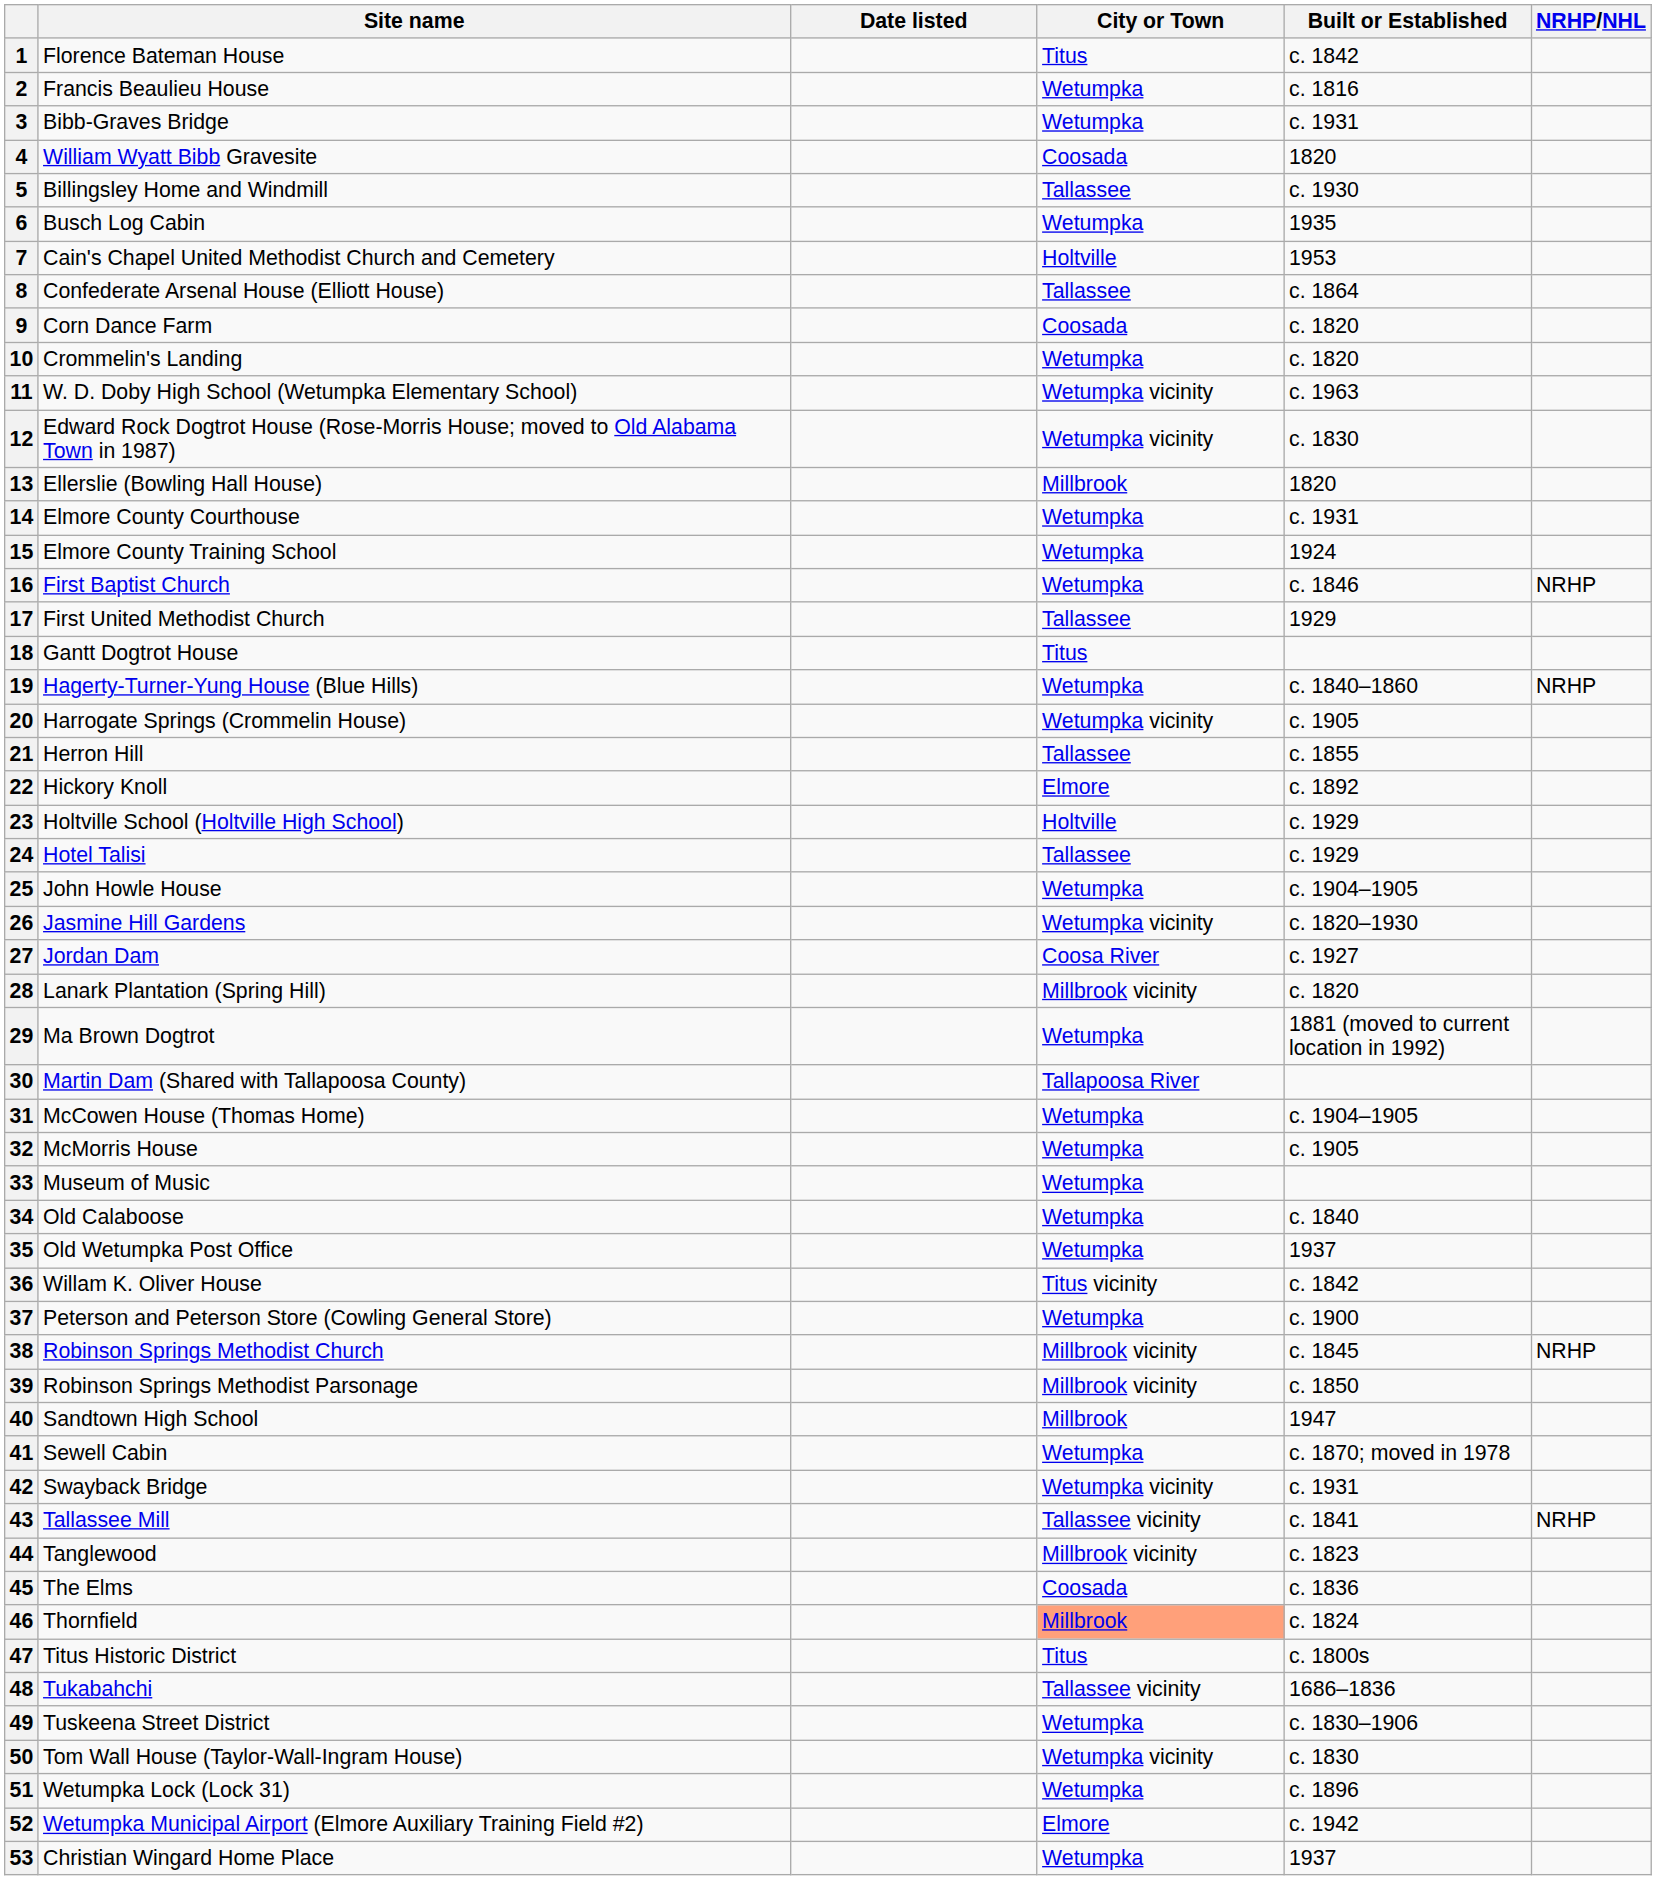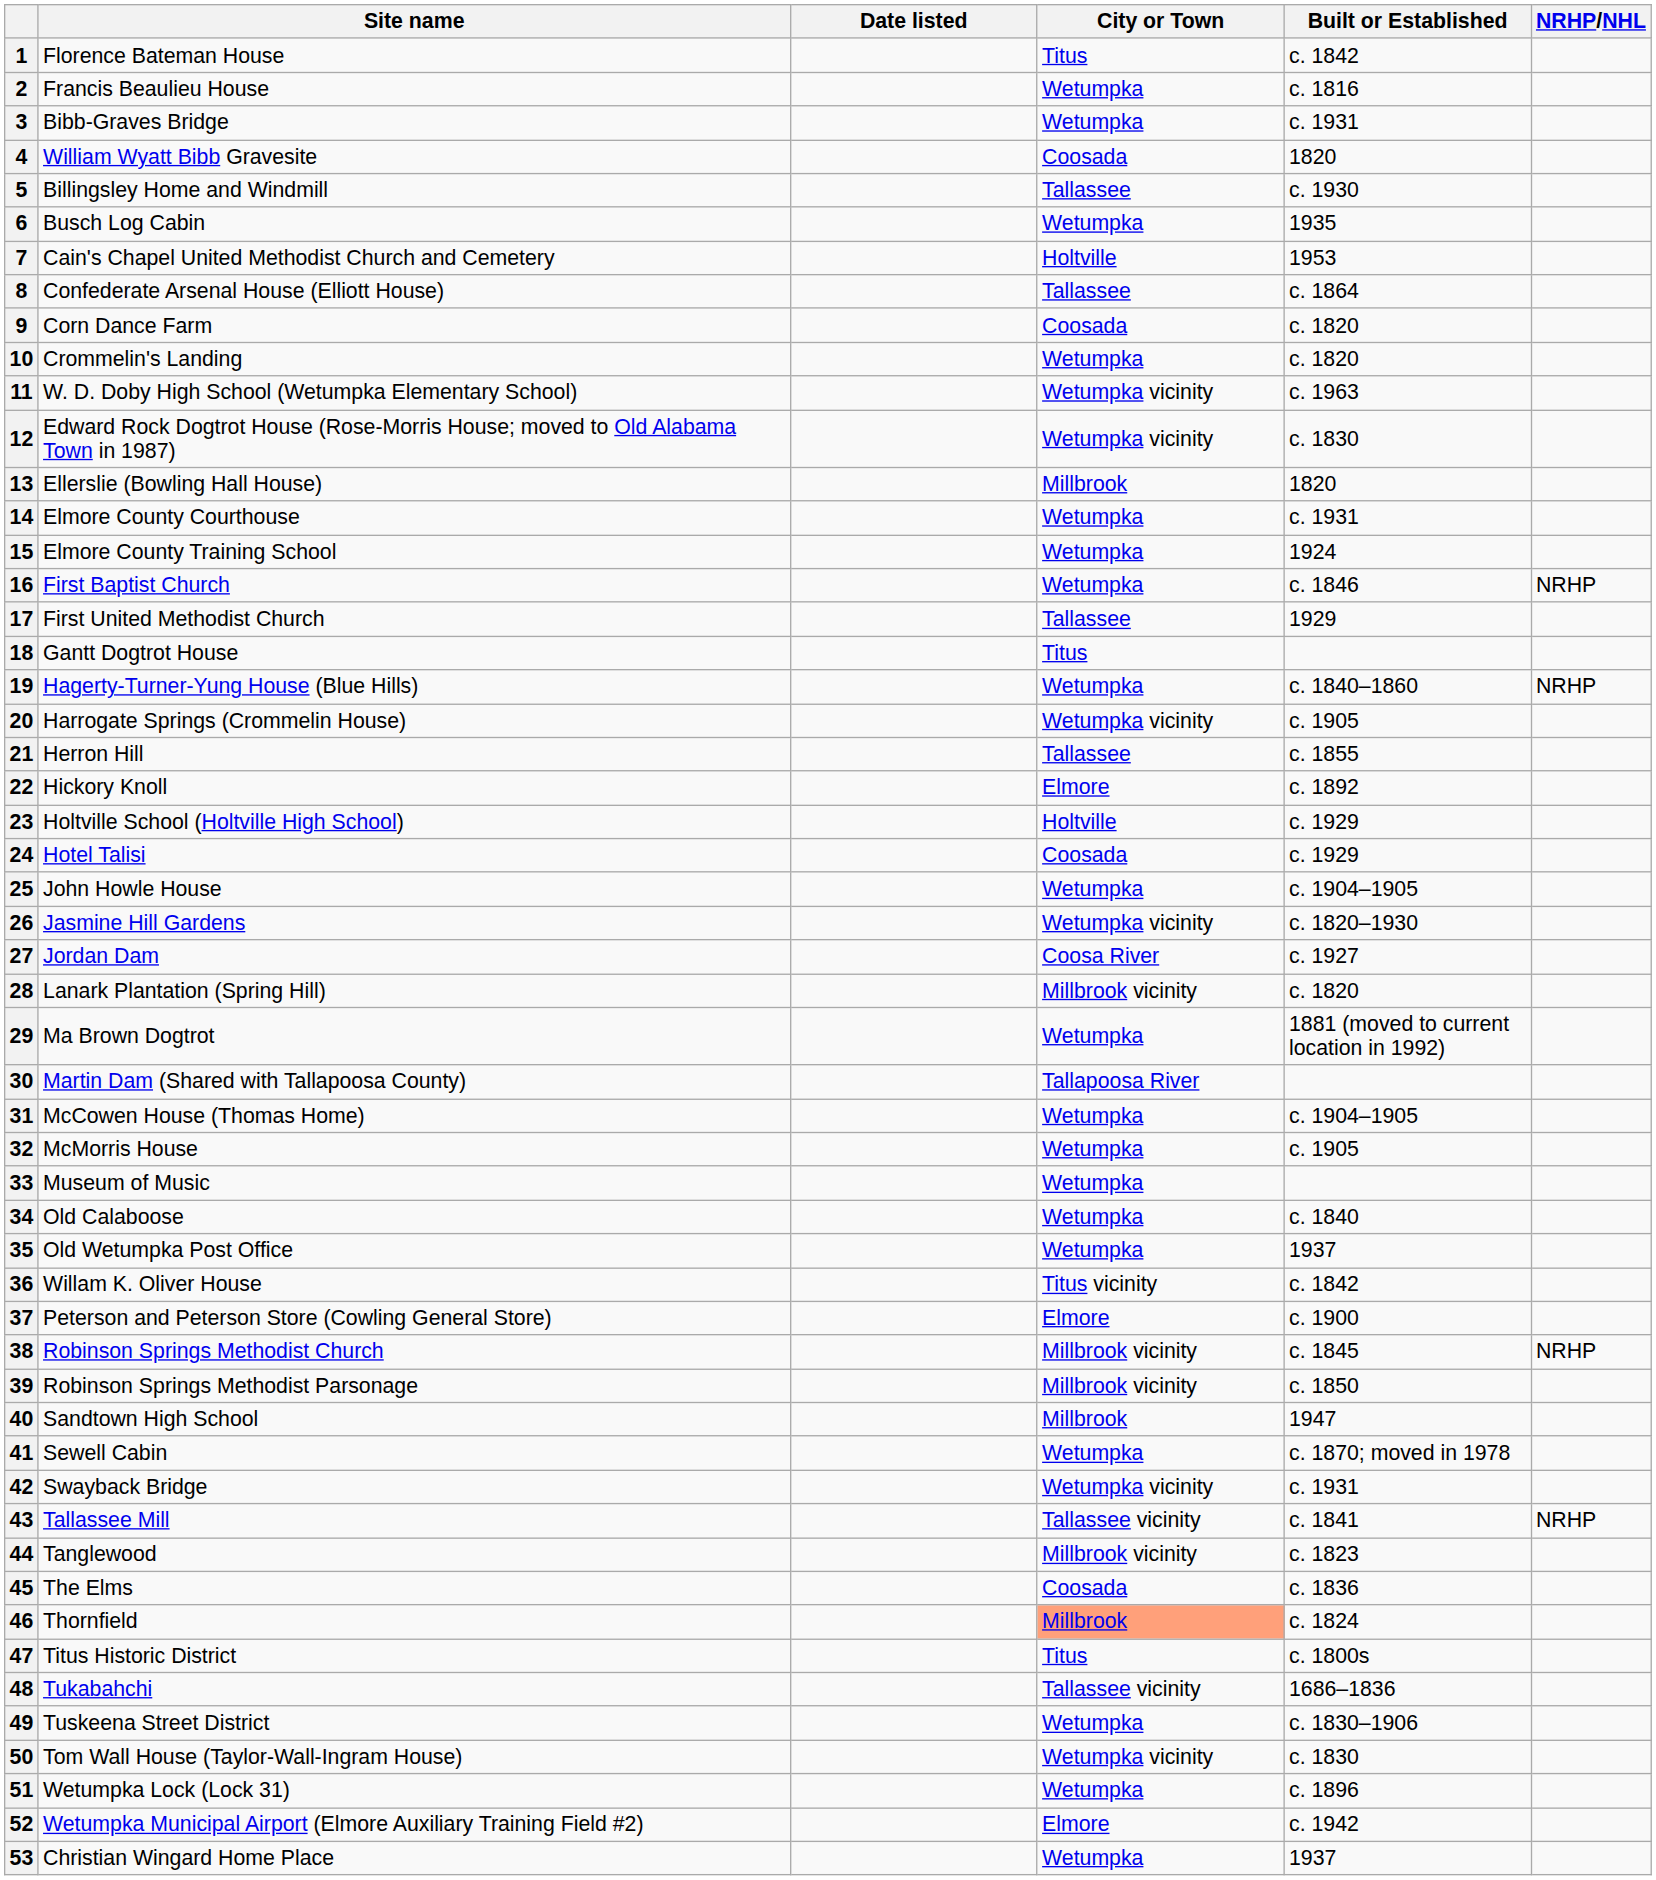 <table class="wikitable" style="width:98%">
 <tr>
 <th width = 2%  ></th>
 <th><strong>Site name</strong></th>
 <th width = 15% ><strong>Date listed</strong></th>
 <th width = 15% ><strong>City or Town</strong></th>
 <th width = 15% ><strong>Built or Established</strong></th>
 <th width = 5%  ><strong><a href='#'>NRHP</a>/<a href='#'>NHL</a></strong></th>
 </tr>
 <tr ->
 <th>1</th>
 <td>Florence Bateman House</td>
 <td></td>
 <td><a href='#'>Titus</a></td>
 <td>c. 1842</td>
 <td></td>
 </tr>
 <tr ->
 <th>2</th>
 <td>Francis Beaulieu House</td>
 <td></td>
 <td><a href='#'>Wetumpka</a></td>
 <td>c. 1816</td>
 <td></td>
 </tr>
 <tr ->
 <th>3</th>
 <td>Bibb-Graves Bridge</td>
 <td></td>
 <td><a href='#'>Wetumpka</a></td>
 <td>c. 1931</td>
 <td></td>
 </tr>
 <tr ->
 <th>4</th>
 <td><a href='#'>William Wyatt Bibb</a> Gravesite</td>
 <td></td>
 <td><a href='#'>Coosada</a></td>
 <td>1820</td>
 <td></td>
 </tr>
 <tr ->
 <th>5</th>
 <td>Billingsley Home and Windmill</td>
 <td></td>
 <td><a href='#'>Tallassee</a></td>
 <td>c. 1930</td>
 <td></td>
 </tr>
 <tr ->
 <th>6</th>
 <td>Busch Log Cabin</td>
 <td></td>
 <td><a href='#'>Wetumpka</a></td>
 <td>1935</td>
 <td></td>
 </tr>
 <tr ->
 <th>7</th>
 <td>Cain's Chapel United Methodist Church and Cemetery</td>
 <td></td>
 <td><a href='#'>Holtville</a></td>
 <td>1953</td>
 <td></td>
 </tr>
 <tr ->
 <th>8</th>
 <td>Confederate Arsenal House (Elliott House)</td>
 <td></td>
 <td><a href='#'>Tallassee</a></td>
 <td>c. 1864</td>
 <td></td>
 </tr>
 <tr ->
 <th>9</th>
 <td>Corn Dance Farm</td>
 <td></td>
 <td><a href='#'>Coosada</a></td>
 <td>c. 1820</td>
 <td></td>
 </tr>
 <tr ->
 <th>10</th>
 <td>Crommelin's Landing</td>
 <td></td>
 <td><a href='#'>Wetumpka</a></td>
 <td>c. 1820</td>
 <td></td>
 </tr>
 <tr ->
 <th>11</th>
 <td>W. D. Doby High School (Wetumpka Elementary School)</td>
 <td></td>
 <td><a href='#'>Wetumpka</a> vicinity</td>
 <td>c. 1963</td>
 <td></td>
 </tr>
 <tr ->
 <th>12</th>
 <td>Edward Rock Dogtrot House (Rose-Morris House; moved to <a href='#'>Old Alabama Town</a> in 1987)</td>
 <td></td>
 <td><a href='#'>Wetumpka</a> vicinity</td>
 <td>c. 1830</td>
 <td></td>
 </tr>
 <tr ->
 <th>13</th>
 <td>Ellerslie (Bowling Hall House)</td>
 <td></td>
 <td><a href='#'>Millbrook</a></td>
 <td>1820</td>
 <td></td>
 </tr>
 <tr ->
 <th>14</th>
 <td>Elmore County Courthouse</td>
 <td></td>
 <td><a href='#'>Wetumpka</a></td>
 <td>c. 1931</td>
 <td></td>
 </tr>
 <tr ->
 <th>15</th>
 <td>Elmore County Training School</td>
 <td></td>
 <td><a href='#'>Wetumpka</a></td>
 <td>1924</td>
 <td></td>
 </tr>
 <tr ->
 <th>16</th>
 <td><a href='#'>First Baptist Church</a></td>
 <td></td>
 <td><a href='#'>Wetumpka</a></td>
 <td>c. 1846</td>
 <td>NRHP</td>
 </tr>
 <tr ->
 <th>17</th>
 <td>First United Methodist Church</td>
 <td></td>
 <td><a href='#'>Tallassee</a></td>
 <td>1929</td>
 <td></td>
 </tr>
 <tr ->
 <th>18</th>
 <td>Gantt Dogtrot House</td>
 <td></td>
 <td><a href='#'>Titus</a></td>
 <td></td>
 <td></td>
 </tr>
 <tr ->
 <th>19</th>
 <td><a href='#'>Hagerty-Turner-Yung House</a> (Blue Hills)</td>
 <td></td>
 <td><a href='#'>Wetumpka</a></td>
 <td>c. 1840–1860</td>
 <td>NRHP</td>
 </tr>
 <tr ->
 <th>20</th>
 <td>Harrogate Springs (Crommelin House)</td>
 <td></td>
 <td><a href='#'>Wetumpka</a> vicinity</td>
 <td>c. 1905</td>
 <td></td>
 </tr>
 <tr ->
 <th>21</th>
 <td>Herron Hill</td>
 <td></td>
 <td><a href='#'>Tallassee</a></td>
 <td>c. 1855</td>
 <td></td>
 </tr>
 <tr ->
 <th>22</th>
 <td>Hickory Knoll</td>
 <td></td>
 <td><a href='#'>Elmore</a></td>
 <td>c. 1892</td>
 <td></td>
 </tr>
 <tr ->
 <th>23</th>
 <td>Holtville School (<a href='#'>Holtville High School</a>)</td>
 <td></td>
 <td><a href='#'>Holtville</a></td>
 <td>c. 1929</td>
 <td></td>
 </tr>
 <tr ->
 <th>24</th>
 <td><a href='#'>Hotel Talisi</a></td>
 <td></td>
-<td><a href='#'>Tallassee</a></td>
+<td><a href='#'>Coosada</a></td>
 <td>c. 1929</td>
 <td></td>
 </tr>
 <tr ->
 <th>25</th>
 <td>John Howle House</td>
 <td></td>
 <td><a href='#'>Wetumpka</a></td>
 <td>c. 1904–1905</td>
 <td></td>
 </tr>
 <tr ->
 <th>26</th>
 <td><a href='#'>Jasmine Hill Gardens</a></td>
 <td></td>
 <td><a href='#'>Wetumpka</a> vicinity</td>
 <td>c. 1820–1930</td>
 <td></td>
 </tr>
 <tr ->
 <th>27</th>
 <td><a href='#'>Jordan Dam</a></td>
 <td></td>
 <td><a href='#'>Coosa River</a></td>
 <td>c. 1927</td>
 <td></td>
 </tr>
 <tr ->
 <th>28</th>
 <td>Lanark Plantation (Spring Hill)</td>
 <td></td>
 <td><a href='#'>Millbrook</a> vicinity</td>
 <td>c. 1820</td>
 <td></td>
 </tr>
 <tr ->
 <th>29</th>
 <td>Ma Brown Dogtrot</td>
 <td></td>
 <td><a href='#'>Wetumpka</a></td>
 <td>1881 (moved to current location in 1992)</td>
 <td></td>
 </tr>
 <tr ->
 <th>30</th>
 <td><a href='#'>Martin Dam</a> (Shared with Tallapoosa County)</td>
 <td></td>
 <td><a href='#'>Tallapoosa River</a></td>
 <td></td>
 <td></td>
 </tr>
 <tr ->
 <th>31</th>
 <td>McCowen House (Thomas Home)</td>
 <td></td>
 <td><a href='#'>Wetumpka</a></td>
 <td>c. 1904–1905</td>
 <td></td>
 </tr>
 <tr ->
 <th>32</th>
 <td>McMorris House</td>
 <td></td>
 <td><a href='#'>Wetumpka</a></td>
 <td>c. 1905</td>
 <td></td>
 </tr>
 <tr ->
 <th>33</th>
 <td>Museum of Music</td>
 <td></td>
 <td><a href='#'>Wetumpka</a></td>
 <td></td>
 <td></td>
 </tr>
 <tr ->
 <th>34</th>
 <td>Old Calaboose</td>
 <td></td>
 <td><a href='#'>Wetumpka</a></td>
 <td>c. 1840</td>
 <td></td>
 </tr>
 <tr ->
 <th>35</th>
 <td>Old Wetumpka Post Office</td>
 <td></td>
 <td><a href='#'>Wetumpka</a></td>
 <td>1937</td>
 <td></td>
 </tr>
 <tr ->
 <th>36</th>
 <td>Willam K. Oliver House</td>
 <td></td>
 <td><a href='#'>Titus</a> vicinity</td>
 <td>c. 1842</td>
 <td></td>
 </tr>
 <tr ->
 <th>37</th>
 <td>Peterson and Peterson Store (Cowling General Store)</td>
 <td></td>
-<td><a href='#'>Wetumpka</a></td>
+<td><a href='#'>Elmore</a></td>
 <td>c. 1900</td>
 <td></td>
 </tr>
 <tr ->
 <th>38</th>
 <td><a href='#'>Robinson Springs Methodist Church</a></td>
 <td></td>
 <td><a href='#'>Millbrook</a> vicinity</td>
 <td>c. 1845</td>
 <td>NRHP</td>
 </tr>
 <tr ->
 <th>39</th>
 <td>Robinson Springs Methodist Parsonage</td>
 <td></td>
 <td><a href='#'>Millbrook</a> vicinity</td>
 <td>c. 1850</td>
 <td></td>
 </tr>
 <tr ->
 <th>40</th>
 <td>Sandtown High School</td>
 <td></td>
 <td><a href='#'>Millbrook</a></td>
 <td>1947</td>
 <td></td>
 </tr>
 <tr ->
 <th>41</th>
 <td>Sewell Cabin</td>
 <td></td>
 <td><a href='#'>Wetumpka</a></td>
 <td>c. 1870; moved in 1978</td>
 <td></td>
 </tr>
 <tr ->
 <th>42</th>
 <td>Swayback Bridge</td>
 <td></td>
 <td><a href='#'>Wetumpka</a> vicinity</td>
 <td>c. 1931</td>
 <td></td>
 </tr>
 <tr ->
 <th>43</th>
 <td><a href='#'>Tallassee Mill</a></td>
 <td></td>
 <td><a href='#'>Tallassee</a> vicinity</td>
 <td>c. 1841</td>
 <td>NRHP</td>
 </tr>
 <tr ->
 <th>44</th>
 <td>Tanglewood</td>
 <td></td>
 <td><a href='#'>Millbrook</a> vicinity</td>
 <td>c. 1823</td>
 <td></td>
 </tr>
 <tr ->
 <th>45</th>
 <td>The Elms</td>
 <td></td>
 <td><a href='#'>Coosada</a></td>
 <td>c. 1836</td>
 <td></td>
 </tr>
 <tr ->
 <th>46</th>
 <td>Thornfield</td>
 <td></td>
 <td style="background: lightsalmon;"><a href='#'>Millbrook</a></td>
 <td>c. 1824</td>
 <td></td>
 </tr>
 <tr ->
 <th>47</th>
 <td>Titus Historic District</td>
 <td></td>
 <td><a href='#'>Titus</a></td>
 <td>c. 1800s</td>
 <td></td>
 </tr>
 <tr ->
 <th>48</th>
 <td><a href='#'>Tukabahchi</a></td>
 <td></td>
 <td><a href='#'>Tallassee</a> vicinity</td>
 <td>1686–1836</td>
 <td></td>
 </tr>
 <tr ->
 <th>49</th>
 <td>Tuskeena Street District</td>
 <td></td>
 <td><a href='#'>Wetumpka</a></td>
 <td>c. 1830–1906</td>
 <td></td>
 </tr>
 <tr ->
 <th>50</th>
 <td>Tom Wall House (Taylor-Wall-Ingram House)</td>
 <td></td>
 <td><a href='#'>Wetumpka</a> vicinity</td>
 <td>c. 1830</td>
 <td></td>
 </tr>
 <tr ->
 <th>51</th>
 <td>Wetumpka Lock (Lock 31)</td>
 <td></td>
 <td><a href='#'>Wetumpka</a></td>
 <td>c. 1896</td>
 <td></td>
 </tr>
 <tr ->
 <th>52</th>
 <td><a href='#'>Wetumpka Municipal Airport</a> (Elmore Auxiliary Training Field #2)</td>
 <td></td>
 <td><a href='#'>Elmore</a></td>
 <td>c. 1942</td>
 <td></td>
 </tr>
 <tr ->
 <th>53</th>
 <td>Christian Wingard Home Place</td>
 <td></td>
 <td><a href='#'>Wetumpka</a></td>
 <td>1937</td>
 <td></td>
 </tr>
 </table>
